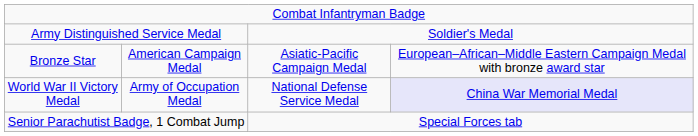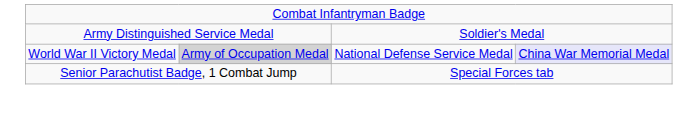 <table class="wikitable" style="margin:1em auto; text-align:center;">
 <tr>
 <td colspan="4"><a href='#'>Combat Infantryman Badge</a></td>
 </tr>
 <tr>
 <td colspan="2"><a href='#'>Army Distinguished Service Medal</a></td>
 <td colspan="2"><a href='#'>Soldier's Medal</a></td>
 </tr>
 <tr>
-<td><a href='#'>Bronze Star</a></td>
-<td><a href='#'>American Campaign Medal</a></td>
-<td><a href='#'>Asiatic-Pacific Campaign Medal</a></td>
-<td><a href='#'>European–African–Middle Eastern Campaign Medal</a> with bronze <a href='#'>award star</a></td>
-</tr>
-<tr>
 <td><a href='#'>World War II Victory Medal</a></td>
-<td><a href='#'>Army of Occupation Medal</a></td>
+<td style="background: lightgrey;"><a href='#'>Army of Occupation Medal</a></td>
 <td><a href='#'>National Defense Service Medal</a></td>
 <td style="background: lavender;"><a href='#'>China War Memorial Medal</a></td>
 </tr>
 <tr>
 <td colspan="2"><a href='#'>Senior Parachutist Badge</a>, 1 Combat Jump</td>
 <td colspan="2"><a href='#'>Special Forces tab</a></td>
 </tr>
 </table>
